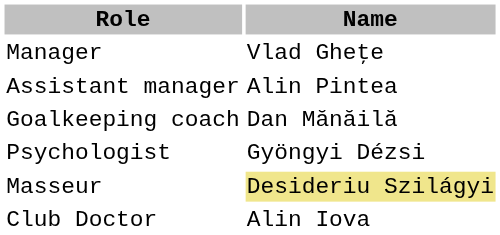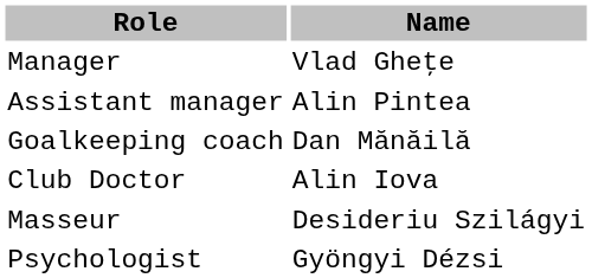 <table class="toccolours">
 <tr>
 <th style="background:silver;">Role</th>
 <th style="background:silver;">Name</th>
 </tr>
 <tr>
 <td>Manager</td>
 <td> Vlad Gheţe</td>
 </tr>
 <tr>
 <td>Assistant manager</td>
 <td> Alin Pintea</td>
 </tr>
 <tr>
 <td>Goalkeeping coach</td>
 <td> Dan Mănăilă</td>
 </tr>
 <tr>
+<td>Club Doctor</td>
+<td> Alin Iova</td>
+</tr>
+<tr>
+<td>Masseur</td>
+<td> Desideriu Szilágyi</td>
+</tr>
+<tr>
 <td>Psychologist</td>
 <td> Gyöngyi Dézsi</td>
 </tr>
-<tr>
-<td>Masseur</td>
-<td style="background: khaki;"> Desideriu Szilágyi</td>
-</tr>
-<tr>
-<td>Club Doctor</td>
-<td> Alin Iova</td>
-</tr>
 </table>
